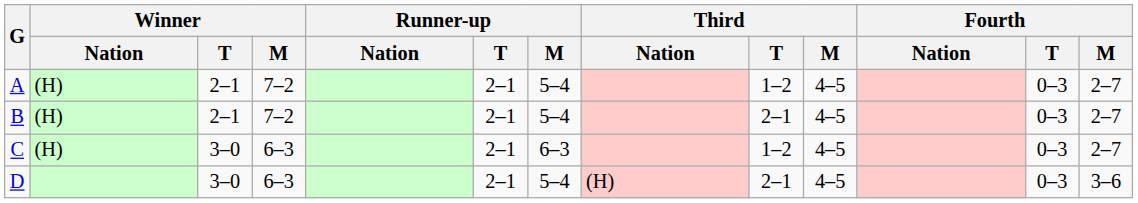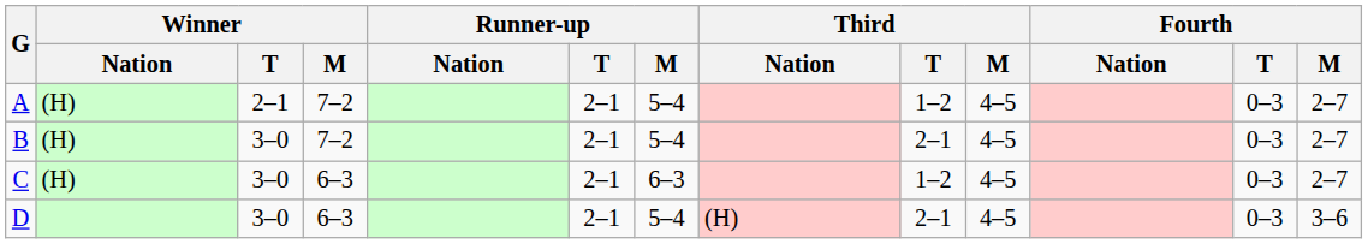 <table class="wikitable nowrap" style=text-align:center>
 <tr>
 <th rowspan=2>G</th>
 <th colspan=3>Winner</th>
 <th colspan=3>Runner-up</th>
 <th colspan=3>Third</th>
 <th colspan=3>Fourth</th>
 </tr>
 <tr>
 <th width=125>Nation</th>
 <th width=35>T</th>
 <th width=35>M</th>
 <th width=125>Nation</th>
 <th width=35>T</th>
 <th width=35>M</th>
 <th width=125>Nation</th>
 <th width=35>T</th>
 <th width=35>M</th>
 <th width=125>Nation</th>
 <th width=35>T</th>
 <th width=35>M</th>
 </tr>
 <tr>
 <td><a href='#'>A</a></td>
 <td style=text-align:left bgcolor=ccffcc> (H)</td>
 <td>2–1</td>
 <td>7–2</td>
 <td style=text-align:left bgcolor=ccffcc></td>
 <td>2–1</td>
 <td>5–4</td>
 <td style=text-align:left bgcolor=ffcccc></td>
 <td>1–2</td>
 <td>4–5</td>
 <td style=text-align:left bgcolor=ffcccc></td>
 <td>0–3</td>
 <td>2–7</td>
 </tr>
 <tr>
 <td><a href='#'>B</a></td>
 <td style=text-align:left bgcolor=ccffcc> (H)</td>
-<td>2–1</td>
+<td>3–0</td>
 <td>7–2</td>
 <td style=text-align:left bgcolor=ccffcc></td>
 <td>2–1</td>
 <td>5–4</td>
 <td style=text-align:left bgcolor=ffcccc></td>
 <td>2–1</td>
 <td>4–5</td>
 <td style=text-align:left bgcolor=ffcccc></td>
 <td>0–3</td>
 <td>2–7</td>
 </tr>
 <tr>
 <td><a href='#'>C</a></td>
 <td style=text-align:left bgcolor=ccffcc> (H)</td>
 <td>3–0</td>
 <td>6–3</td>
 <td style=text-align:left bgcolor=ccffcc></td>
 <td>2–1</td>
 <td>6–3</td>
 <td style=text-align:left bgcolor=ffcccc></td>
 <td>1–2</td>
 <td>4–5</td>
 <td style=text-align:left bgcolor=ffcccc></td>
 <td>0–3</td>
 <td>2–7</td>
 </tr>
 <tr>
 <td><a href='#'>D</a></td>
 <td style=text-align:left bgcolor=ccffcc></td>
 <td>3–0</td>
 <td>6–3</td>
 <td style=text-align:left bgcolor=ccffcc></td>
 <td>2–1</td>
 <td>5–4</td>
 <td style=text-align:left bgcolor=ffcccc> (H)</td>
 <td>2–1</td>
 <td>4–5</td>
 <td style=text-align:left bgcolor=ffcccc></td>
 <td>0–3</td>
 <td>3–6</td>
 </tr>
 </table>
